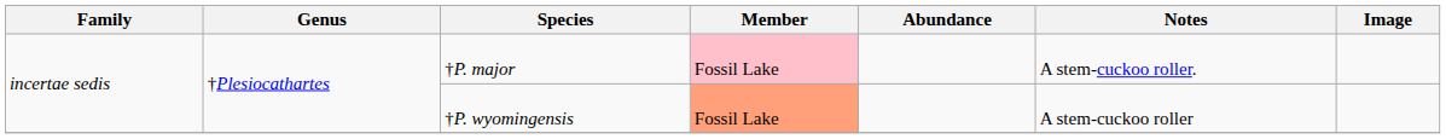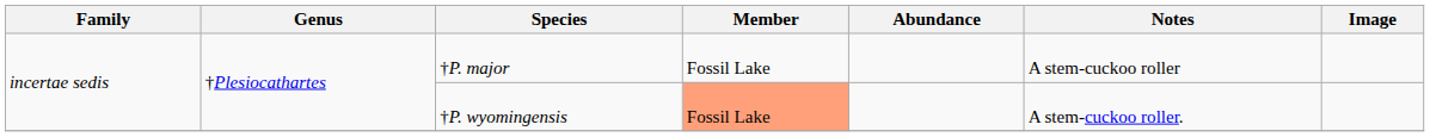 <table class="wikitable" style="margin:auto;width:100%;">
 <tr>
 <th>Family</th>
 <th>Genus</th>
 <th>Species</th>
 <th>Member</th>
 <th>Abundance</th>
 <th>Notes</th>
 <th>Image</th>
 </tr>
 <tr>
 <td rowspan=2><em>incertae sedis</em></td>
 <td rowspan=2>†<em><a href='#'>Plesiocathartes</a></em></td>
 <td><br>†<em>P. major</em> </td>
-<td style="background: pink;"><br>Fossil Lake</td>
+<td><br>Fossil Lake</td>
 <td></td>
-<td><br>A stem-<a href='#'>cuckoo roller</a>.</td>
+<td><br>A stem-cuckoo roller</td>
 <td><br></td>
 </tr>
 <tr>
 <td><br>†<em>P. wyomingensis</em> </td>
 <td style="background: lightsalmon;"><br>Fossil Lake</td>
 <td></td>
-<td><br>A stem-cuckoo roller</td>
+<td><br>A stem-<a href='#'>cuckoo roller</a>.</td>
 <td></td>
 </tr>
 <tr>
 </tr>
 </table>
